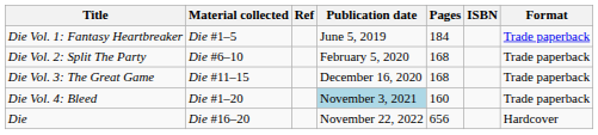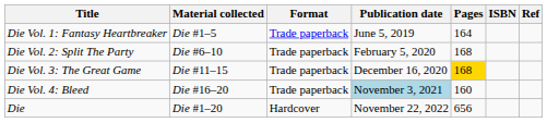 <table class="wikitable">
 <tr>
 <th scope="col">Title</th>
 <th scope="col">Material collected</th>
-<th scope="col">Ref</th>
+<th scope="col">Format</th>
 <th scope="col">Publication date</th>
 <th scope="col">Pages</th>
 <th scope="col">ISBN</th>
-<th scope="col">Format</th>
+<th scope="col">Ref</th>
 </tr>
 <tr>
 <td><em>Die Vol. 1: Fantasy Heartbreaker</em></td>
 <td><em>Die</em> #1–5</td>
+<td><a href='#'>Trade paperback</a></td>
+<td>June 5, 2019</td>
+<td>164</td>
 <td></td>
-<td>June 5, 2019</td>
-<td>184</td>
 <td></td>
-<td><a href='#'>Trade paperback</a></td>
 </tr>
 <tr>
 <td><em>Die Vol. 2: Split The Party</em></td>
 <td><em>Die</em> #6–10</td>
-<td></td>
+<td>Trade paperback</td>
 <td>February 5, 2020</td>
 <td>168</td>
 <td></td>
-<td>Trade paperback</td>
+<td></td>
 </tr>
 <tr>
 <td><em>Die Vol. 3: The Great Game</em></td>
 <td><em>Die</em> #11–15</td>
+<td>Trade paperback</td>
+<td>December 16, 2020</td>
+<td style="background: gold;">168</td>
 <td></td>
-<td>December 16, 2020</td>
-<td>168</td>
 <td></td>
-<td>Trade paperback</td>
 </tr>
 <tr>
 <td><em>Die Vol. 4: Bleed</em></td>
-<td><em>Die</em> #1–20</td>
-<td></td>
+<td><em>Die</em> #16–20</td>
+<td>Trade paperback</td>
 <td style="background: lightblue;">November 3, 2021</td>
 <td>160</td>
 <td></td>
-<td>Trade paperback</td>
+<td></td>
 </tr>
 <tr>
 <td><em>Die</em></td>
-<td><em>Die</em> #16–20</td>
-<td></td>
+<td><em>Die</em> #1–20</td>
+<td>Hardcover</td>
 <td>November 22, 2022</td>
 <td>656</td>
 <td></td>
-<td>Hardcover</td>
+<td></td>
 </tr>
 </table>
